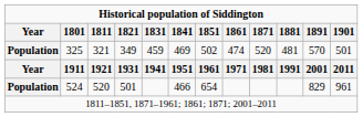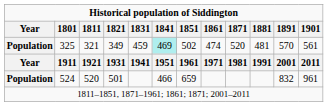 <table class="wikitable" style="font-size:88%; text-align:center;">
 <tr>
 <td colspan="12" style="text-align:center;"><strong>Historical population of Siddington</strong></td>
 </tr>
 <tr>
 <th>Year</th>
 <th>1801</th>
 <th>1811</th>
 <th>1821</th>
 <th>1831</th>
 <th>1841</th>
 <th>1851</th>
 <th>1861</th>
 <th>1871</th>
 <th>1881</th>
 <th>1891</th>
 <th>1901</th>
 </tr>
 <tr>
 <th>Population</th>
 <td>325</td>
 <td>321</td>
 <td>349</td>
 <td>459</td>
-<td>469</td>
+<td style="background: paleturquoise;">469</td>
 <td>502</td>
 <td>474</td>
 <td>520</td>
 <td>481</td>
 <td>570</td>
-<td>501</td>
+<td>561</td>
 </tr>
 <tr>
 <th>Year</th>
 <th>1911</th>
 <th>1921</th>
 <th>1931</th>
 <th>1941</th>
 <th>1951</th>
 <th>1961</th>
 <th>1971</th>
 <th>1981</th>
 <th>1991</th>
 <th>2001</th>
 <th>2011</th>
 </tr>
 <tr>
 <th>Population</th>
 <td>524</td>
 <td>520</td>
 <td>501</td>
 <td></td>
 <td>466</td>
-<td>654</td>
+<td>659</td>
 <td></td>
 <td></td>
 <td></td>
-<td>829</td>
+<td>832</td>
 <td>961</td>
 </tr>
 <tr>
 <td colspan="12" style="text-align:center;font-size:90%;">1811–1851, 1871–1961; 1861; 1871; 2001–2011</td>
 </tr>
 </table>
